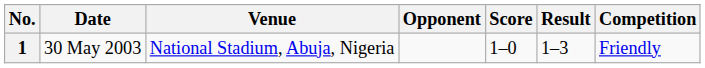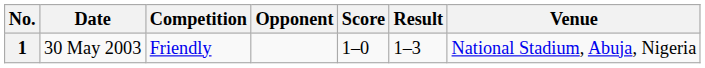 <table class="wikitable">
 <tr>
 <th scope="col">No.</th>
 <th scope="col" data-sort-type="date">Date</th>
-<th scope="col">Venue</th>
+<th scope="col">Competition</th>
 <th scope="col">Opponent</th>
 <th scope="col">Score</th>
 <th scope="col">Result</th>
-<th scope="col">Competition</th>
+<th scope="col">Venue</th>
 </tr>
 <tr>
 <th scope="row">1</th>
 <td>30 May 2003</td>
-<td><a href='#'>National Stadium</a>, <a href='#'>Abuja</a>, Nigeria</td>
+<td><a href='#'>Friendly</a></td>
 <td></td>
 <td>1–0</td>
 <td>1–3</td>
-<td><a href='#'>Friendly</a></td>
+<td><a href='#'>National Stadium</a>, <a href='#'>Abuja</a>, Nigeria</td>
 </tr>
 </table>
